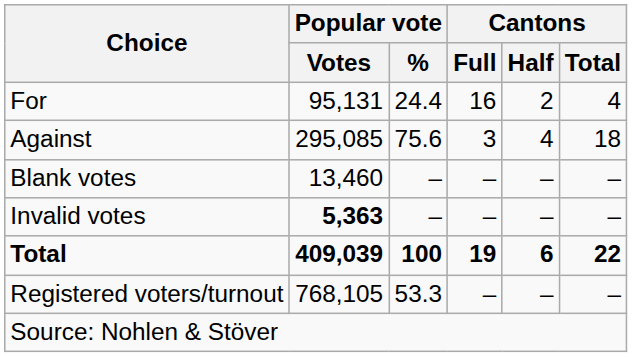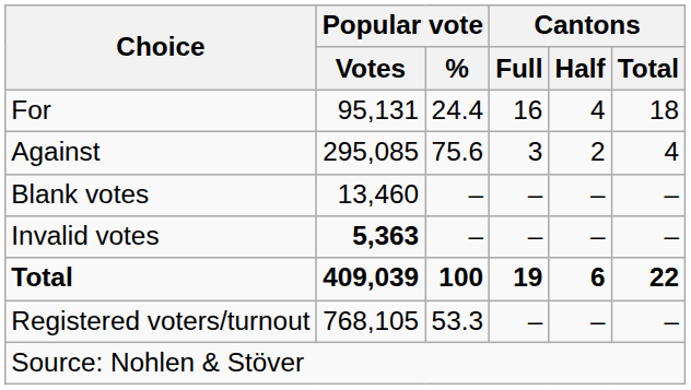 <table class=wikitable style=text-align:right>
 <tr>
 <th rowspan=2>Choice</th>
 <th colspan=2>Popular vote</th>
 <th colspan=3>Cantons</th>
 </tr>
 <tr>
 <th>Votes</th>
 <th>%</th>
 <th>Full</th>
 <th>Half</th>
 <th>Total</th>
 </tr>
 <tr>
 <td align=left>For</td>
 <td>95,131</td>
 <td>24.4</td>
 <td>16</td>
-<td>2</td>
 <td>4</td>
+<td>18</td>
 </tr>
 <tr>
 <td align=left>Against</td>
 <td>295,085</td>
 <td>75.6</td>
 <td>3</td>
+<td>2</td>
 <td>4</td>
-<td>18</td>
 </tr>
 <tr>
 <td align=left>Blank votes</td>
 <td>13,460</td>
 <td>–</td>
 <td>–</td>
 <td>–</td>
 <td>–</td>
 </tr>
 <tr>
 <td align=left>Invalid votes</td>
 <td><strong>5,363</strong></td>
 <td>–</td>
 <td>–</td>
 <td>–</td>
 <td>–</td>
 </tr>
 <tr>
 <td align=left><strong>Total</strong></td>
 <td><strong>409,039</strong></td>
 <td><strong>100</strong></td>
 <td><strong>19</strong></td>
 <td><strong>6</strong></td>
 <td><strong>22</strong></td>
 </tr>
 <tr>
 <td align=left>Registered voters/turnout</td>
 <td>768,105</td>
 <td>53.3</td>
 <td>–</td>
 <td>–</td>
 <td>–</td>
 </tr>
 <tr>
 <td align=left colspan=6>Source: Nohlen & Stöver</td>
 </tr>
 </table>
